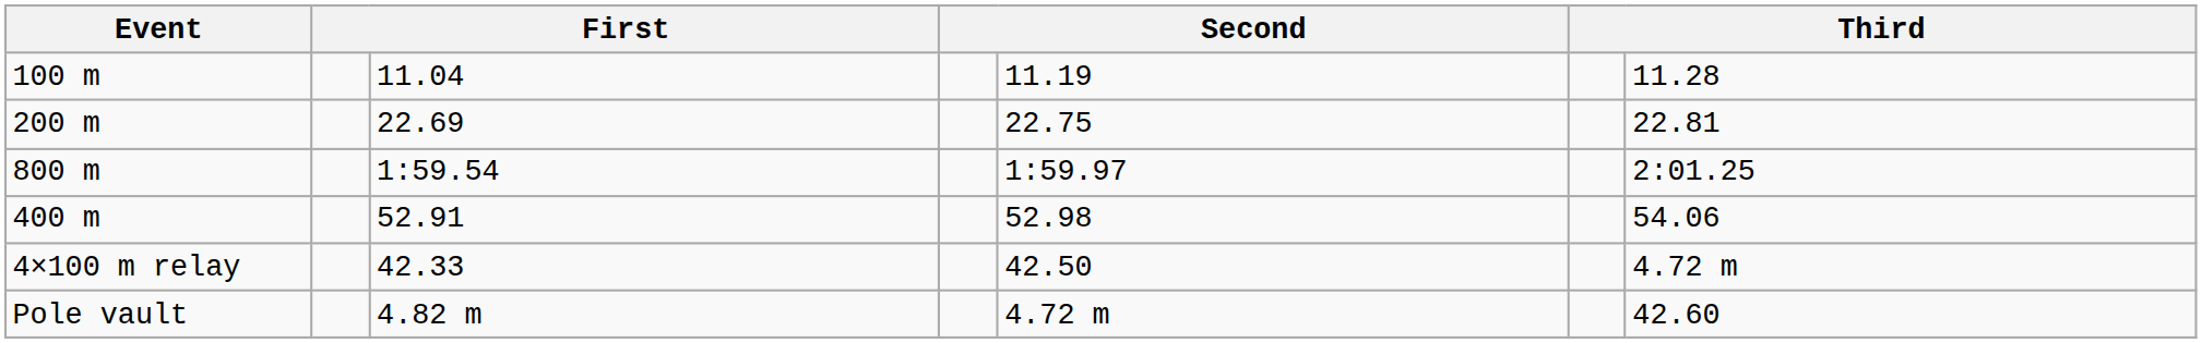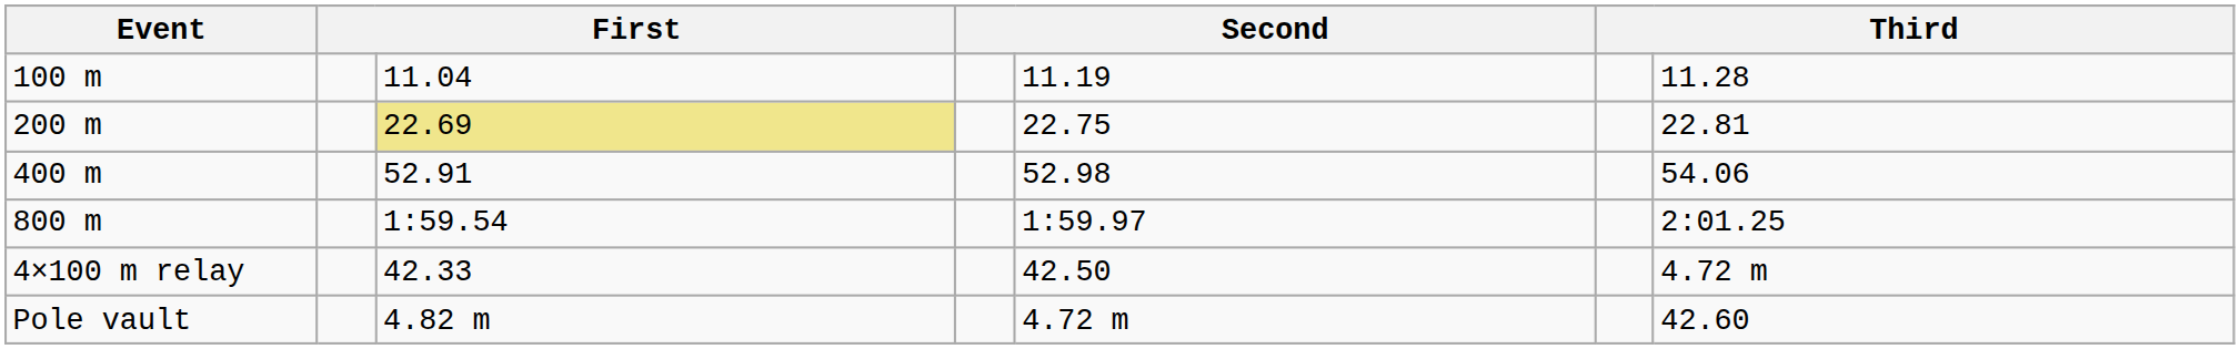 <table class=wikitable>
 <tr>
 <th style="width:10em">Event</th>
 <th colspan=2 style="width:21em">First</th>
 <th colspan=2 style="width:21em">Second</th>
 <th colspan=2 style="width:21em">Third</th>
 </tr>
 <tr>
 <td>100 m </td>
 <td></td>
 <td>11.04 </td>
 <td></td>
 <td>11.19 </td>
 <td></td>
 <td>11.28</td>
 </tr>
 <tr>
 <td>200 m </td>
 <td></td>
-<td>22.69</td>
+<td style="background: khaki;">22.69</td>
 <td></td>
 <td>22.75</td>
 <td></td>
 <td>22.81</td>
+</tr>
+<tr>
+<td>400 m</td>
+<td></td>
+<td>52.91 </td>
+<td></td>
+<td>52.98</td>
+<td></td>
+<td>54.06</td>
 </tr>
 <tr>
 <td>800 m</td>
 <td></td>
 <td>1:59.54</td>
 <td></td>
 <td>1:59.97</td>
 <td></td>
 <td>2:01.25</td>
-</tr>
-<tr>
-<td>400 m</td>
-<td></td>
-<td>52.91 </td>
-<td></td>
-<td>52.98</td>
-<td></td>
-<td>54.06</td>
 </tr>
 <tr>
 <td>4×100 m relay</td>
 <td></td>
 <td>42.33</td>
 <td></td>
 <td>42.50</td>
 <td></td>
 <td>4.72 m</td>
 </tr>
 <tr>
 <td>Pole vault</td>
 <td></td>
 <td>4.82 m </td>
 <td></td>
 <td>4.72 m</td>
 <td></td>
 <td>42.60</td>
 </tr>
 </table>
